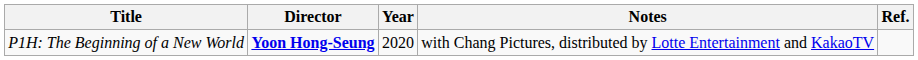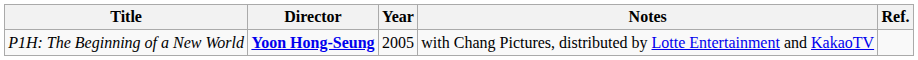 <table class="wikitable">
 <tr>
 <th>Title</th>
 <th>Director</th>
 <th>Year</th>
 <th>Notes</th>
 <th>Ref.</th>
 </tr>
 <tr>
 <td><em>P1H: The Beginning of a New World</em></td>
 <td><strong><a href='#'>Yoon Hong-Seung</a></strong></td>
-<td>2020</td>
+<td>2005</td>
 <td>with Chang Pictures, distributed by <a href='#'>Lotte Entertainment</a> and <a href='#'>KakaoTV</a></td>
 <td></td>
 </tr>
 </table>
